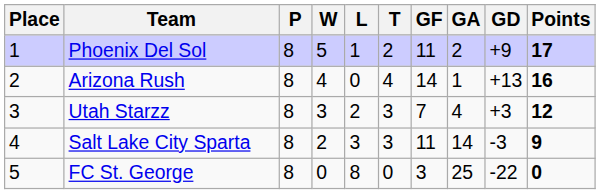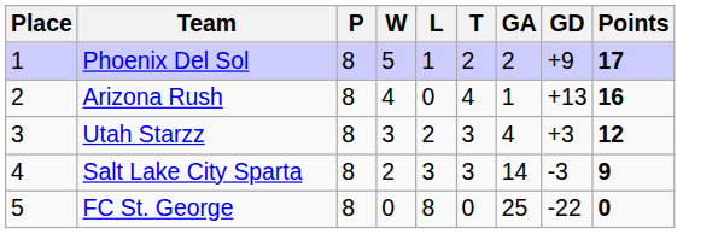 <table class="wikitable">
 <tr>
 <th>Place</th>
 <th width="170">Team</th>
 <th width="20">P</th>
 <th width="20">W</th>
 <th width="20">L</th>
 <th width="20">T</th>
-<th width="20">GF</th>
 <th width="20">GA</th>
 <th width="25">GD</th>
 <th>Points</th>
 </tr>
 <tr bgcolor=#ccccff>
 <td>1</td>
 <td><a href='#'>Phoenix Del Sol</a></td>
 <td>8</td>
 <td>5</td>
 <td>1</td>
 <td>2</td>
-<td>11</td>
 <td>2</td>
 <td>+9</td>
 <td><strong>17</strong></td>
 </tr>
 <tr>
 <td>2</td>
 <td><a href='#'>Arizona Rush</a></td>
 <td>8</td>
 <td>4</td>
 <td>0</td>
 <td>4</td>
-<td>14</td>
 <td>1</td>
 <td>+13</td>
 <td><strong>16</strong></td>
 </tr>
 <tr>
 <td>3</td>
 <td><a href='#'>Utah Starzz</a></td>
 <td>8</td>
 <td>3</td>
 <td>2</td>
 <td>3</td>
-<td>7</td>
 <td>4</td>
 <td>+3</td>
 <td><strong>12</strong></td>
 </tr>
 <tr>
 <td>4</td>
 <td><a href='#'>Salt Lake City Sparta</a></td>
 <td>8</td>
 <td>2</td>
 <td>3</td>
 <td>3</td>
-<td>11</td>
 <td>14</td>
 <td>-3</td>
 <td><strong>9</strong></td>
 </tr>
 <tr>
 <td>5</td>
 <td><a href='#'>FC St. George</a></td>
 <td>8</td>
 <td>0</td>
 <td>8</td>
 <td>0</td>
-<td>3</td>
 <td>25</td>
 <td>-22</td>
 <td><strong>0</strong></td>
 </tr>
 </table>
